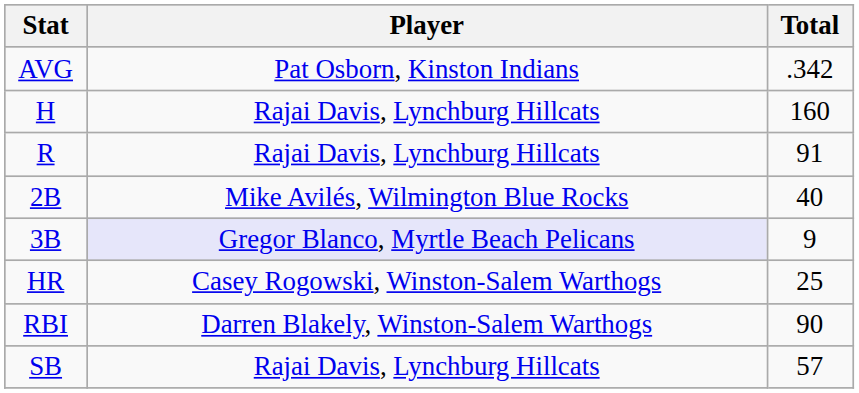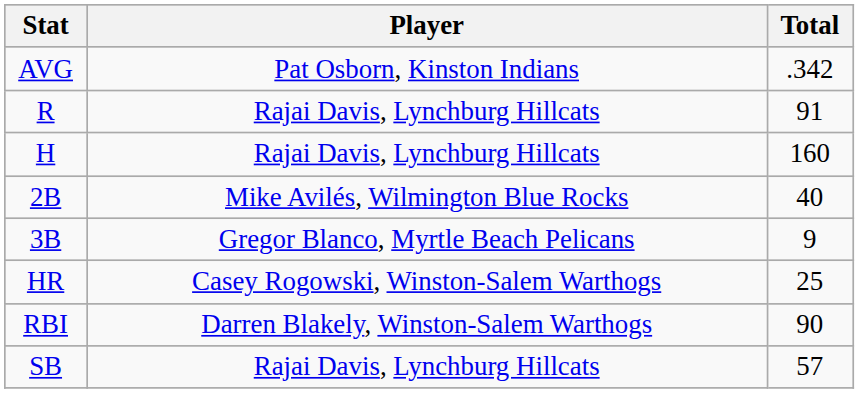 <table class="wikitable" width="40%" style="text-align:center;">
 <tr>
 <th width="5%">Stat</th>
 <th width="60%">Player</th>
 <th width="5%">Total</th>
 </tr>
 <tr>
 <td><a href='#'>AVG</a></td>
 <td><a href='#'>Pat Osborn</a>, <a href='#'>Kinston Indians</a></td>
 <td>.342</td>
 </tr>
 <tr>
+<td><a href='#'>R</a></td>
+<td><a href='#'>Rajai Davis</a>, <a href='#'>Lynchburg Hillcats</a></td>
+<td>91</td>
+</tr>
+<tr>
 <td><a href='#'>H</a></td>
 <td><a href='#'>Rajai Davis</a>, <a href='#'>Lynchburg Hillcats</a></td>
 <td>160</td>
-</tr>
-<tr>
-<td><a href='#'>R</a></td>
-<td><a href='#'>Rajai Davis</a>, <a href='#'>Lynchburg Hillcats</a></td>
-<td>91</td>
 </tr>
 <tr>
 <td><a href='#'>2B</a></td>
 <td><a href='#'>Mike Avilés</a>, <a href='#'>Wilmington Blue Rocks</a></td>
 <td>40</td>
 </tr>
 <tr>
 <td><a href='#'>3B</a></td>
-<td style="background: lavender;"><a href='#'>Gregor Blanco</a>, <a href='#'>Myrtle Beach Pelicans</a></td>
+<td><a href='#'>Gregor Blanco</a>, <a href='#'>Myrtle Beach Pelicans</a></td>
 <td>9</td>
 </tr>
 <tr>
 <td><a href='#'>HR</a></td>
 <td><a href='#'>Casey Rogowski</a>, <a href='#'>Winston-Salem Warthogs</a></td>
 <td>25</td>
 </tr>
 <tr>
 <td><a href='#'>RBI</a></td>
 <td><a href='#'>Darren Blakely</a>, <a href='#'>Winston-Salem Warthogs</a></td>
 <td>90</td>
 </tr>
 <tr>
 <td><a href='#'>SB</a></td>
 <td><a href='#'>Rajai Davis</a>, <a href='#'>Lynchburg Hillcats</a></td>
 <td>57</td>
 </tr>
 </table>
